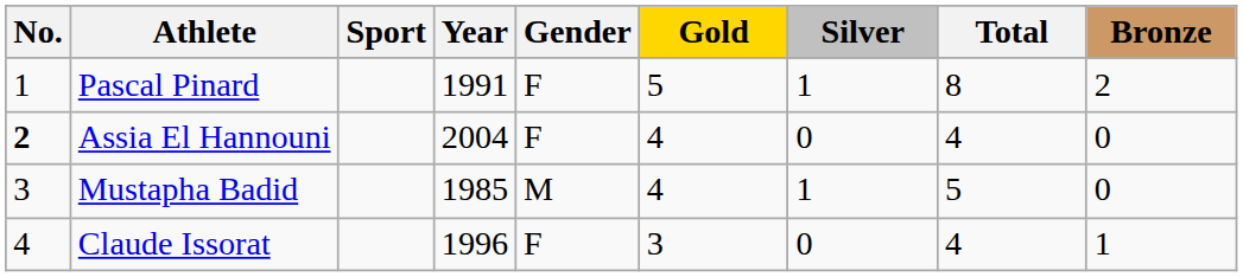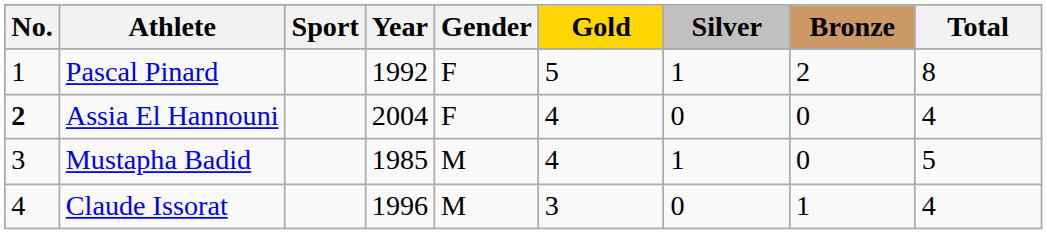 <table class="wikitable sortable">
 <tr>
 <th>No.</th>
 <th>Athlete</th>
 <th>Sport</th>
 <th>Year</th>
 <th>Gender</th>
 <th style="background:gold; width:4.0em; font-weight:bold;">Gold</th>
 <th style="background:silver; width:4.0em; font-weight:bold;">Silver</th>
+<th style="background:#c96; width:4.0em; font-weight:bold;">Bronze</th>
 <th style="width:4.0em;">Total</th>
-<th style="background:#c96; width:4.0em; font-weight:bold;">Bronze</th>
 </tr>
 <tr>
 <td>1</td>
 <td><a href='#'>Pascal Pinard</a></td>
 <td></td>
-<td>1991</td>
+<td>1992</td>
 <td>F</td>
 <td>5</td>
 <td>1</td>
+<td>2</td>
 <td>8</td>
-<td>2</td>
 </tr>
 <tr>
 <td><strong>2</strong></td>
 <td><a href='#'>Assia El Hannouni</a></td>
 <td></td>
 <td>2004</td>
 <td>F</td>
 <td>4</td>
 <td>0</td>
+<td>0</td>
 <td>4</td>
-<td>0</td>
 </tr>
 <tr>
 <td>3</td>
 <td><a href='#'>Mustapha Badid</a></td>
 <td></td>
 <td>1985</td>
 <td>M</td>
 <td>4</td>
 <td>1</td>
+<td>0</td>
 <td>5</td>
-<td>0</td>
 </tr>
 <tr>
 <td>4</td>
 <td><a href='#'>Claude Issorat</a></td>
 <td></td>
 <td>1996</td>
-<td>F</td>
+<td>M</td>
 <td>3</td>
 <td>0</td>
+<td>1</td>
 <td>4</td>
-<td>1</td>
 </tr>
 </table>
